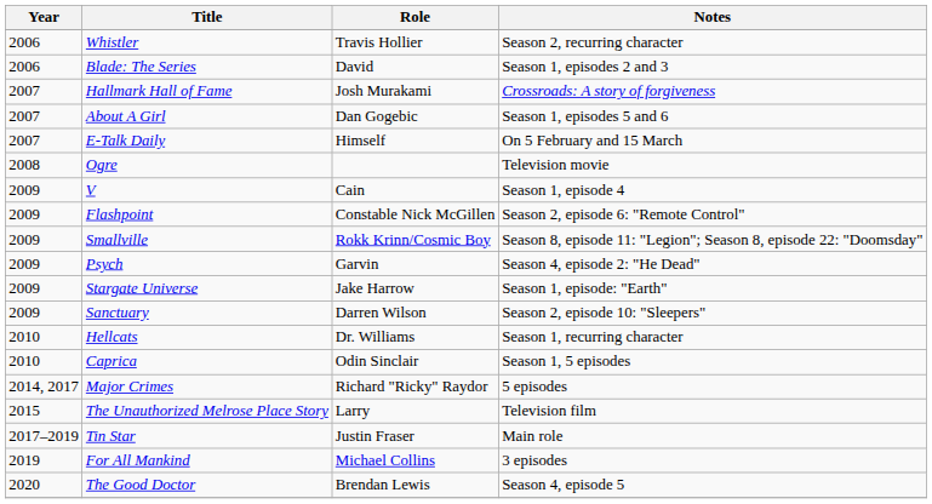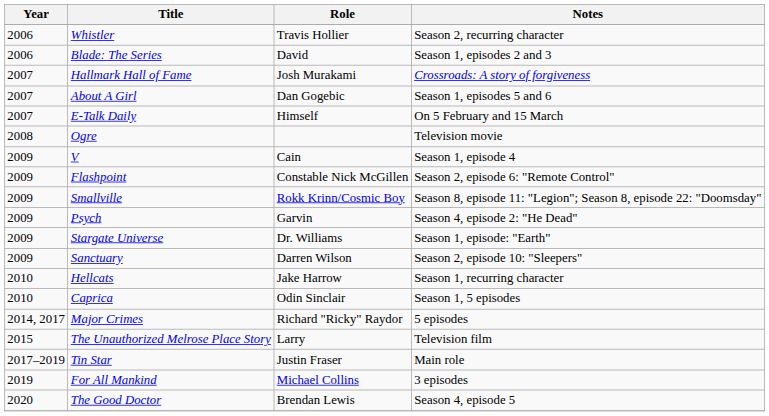 <table class="wikitable sortable">
 <tr>
 <th>Year</th>
 <th>Title</th>
 <th>Role</th>
 <th class="unsortable">Notes</th>
 </tr>
 <tr>
 </tr>
 <tr>
 <td>2006</td>
 <td><em><a href='#'>Whistler</a></em></td>
 <td>Travis Hollier</td>
 <td>Season 2, recurring character</td>
 </tr>
 <tr>
 <td>2006</td>
 <td><em><a href='#'>Blade: The Series</a></em></td>
 <td>David</td>
 <td>Season 1, episodes 2 and 3</td>
 </tr>
 <tr>
 <td>2007</td>
 <td><em><a href='#'>Hallmark Hall of Fame</a></em></td>
 <td>Josh Murakami</td>
 <td><em><a href='#'>Crossroads: A story of forgiveness</a></em></td>
 </tr>
 <tr>
 <td>2007</td>
 <td><em><a href='#'>About A Girl</a></em></td>
 <td>Dan Gogebic</td>
 <td>Season 1, episodes 5 and 6</td>
 </tr>
 <tr>
 <td>2007</td>
 <td><em><a href='#'>E-Talk Daily</a></em></td>
 <td>Himself</td>
 <td>On 5 February and 15 March</td>
 </tr>
 <tr>
 <td>2008</td>
 <td><em><a href='#'>Ogre</a></em></td>
 <td></td>
 <td>Television movie</td>
 </tr>
 <tr>
 <td>2009</td>
 <td><em><a href='#'>V</a></em></td>
 <td>Cain</td>
 <td>Season 1, episode 4</td>
 </tr>
 <tr>
 <td>2009</td>
 <td><em><a href='#'>Flashpoint</a></em></td>
 <td>Constable Nick McGillen</td>
 <td>Season 2, episode 6: "Remote Control"</td>
 </tr>
 <tr>
 <td>2009</td>
 <td><em><a href='#'>Smallville</a></em></td>
 <td><a href='#'>Rokk Krinn/Cosmic Boy</a></td>
 <td>Season 8, episode 11: "Legion"; Season 8, episode 22: "Doomsday"</td>
 </tr>
 <tr>
 <td>2009</td>
 <td><em><a href='#'>Psych</a></em></td>
 <td>Garvin</td>
 <td>Season 4, episode 2: "He Dead"</td>
 </tr>
 <tr>
 <td>2009</td>
 <td><em><a href='#'>Stargate Universe</a></em></td>
-<td>Jake Harrow</td>
+<td>Dr. Williams</td>
 <td>Season 1, episode: "Earth"</td>
 </tr>
 <tr>
 <td>2009</td>
 <td><em><a href='#'>Sanctuary</a></em></td>
 <td>Darren Wilson</td>
 <td>Season 2, episode 10: "Sleepers"</td>
 </tr>
 <tr>
 <td>2010</td>
 <td><em><a href='#'>Hellcats</a></em></td>
-<td>Dr. Williams</td>
+<td>Jake Harrow</td>
 <td>Season 1,  recurring character</td>
 </tr>
 <tr>
 <td>2010</td>
 <td><em><a href='#'>Caprica</a></em></td>
 <td>Odin Sinclair</td>
 <td>Season 1, 5 episodes</td>
 </tr>
 <tr>
 <td>2014, 2017</td>
 <td><em><a href='#'>Major Crimes</a></em></td>
 <td>Richard "Ricky" Raydor</td>
 <td>5 episodes</td>
 </tr>
 <tr>
 <td>2015</td>
 <td data-sort-value="Unauthorized Melrose Place Story, The"><em><a href='#'>The Unauthorized Melrose Place Story</a></em></td>
 <td>Larry</td>
 <td>Television film</td>
 </tr>
 <tr>
 <td>2017–2019</td>
 <td><em><a href='#'>Tin Star</a></em></td>
 <td>Justin Fraser</td>
 <td>Main role</td>
 </tr>
 <tr>
 <td>2019</td>
 <td><em><a href='#'>For All Mankind</a></em></td>
 <td><a href='#'>Michael Collins</a></td>
 <td>3 episodes</td>
 </tr>
 <tr>
 <td>2020</td>
 <td data-sort-value="Good Doctor, The"><em><a href='#'>The Good Doctor</a></em></td>
 <td>Brendan Lewis</td>
 <td>Season 4, episode 5</td>
 </tr>
 <tr>
 </tr>
 </table>
